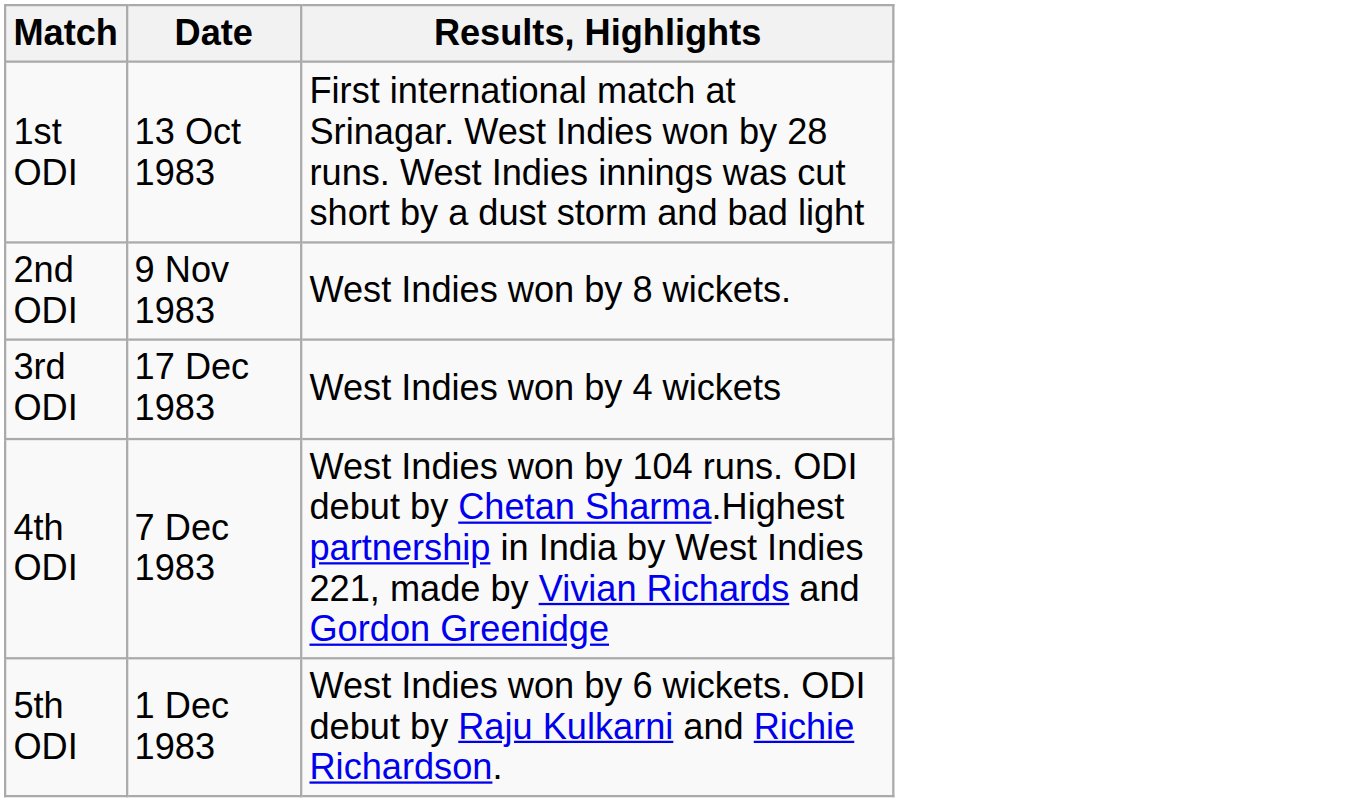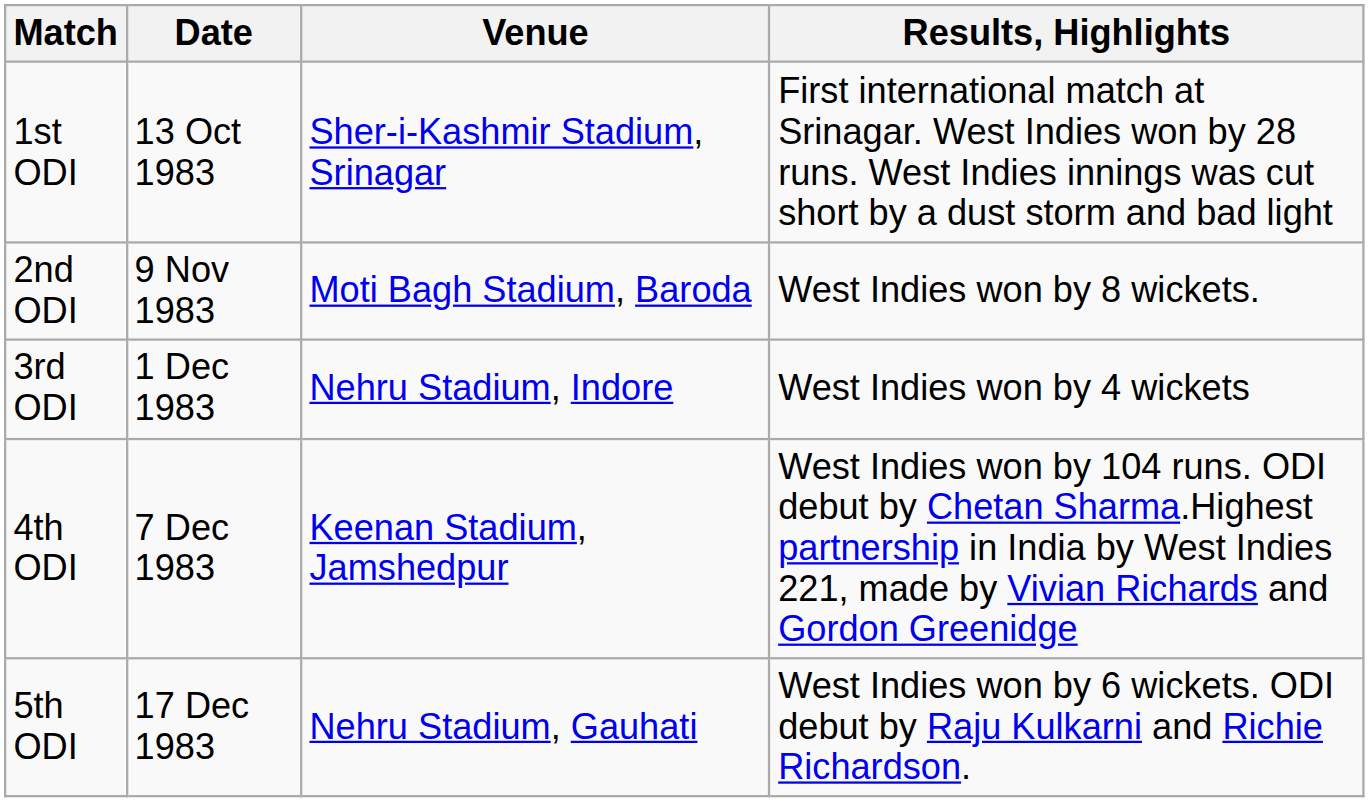 <table class="wikitable">
 <tr>
 <th scope="col" style="width: 45px;">Match</th>
 <th scope="col" style="width: 70px;">Date</th>
+<th scope="col" style="width: 200px;">Venue</th>
 <th scope="col" style="width: 255px;">Results, Highlights</th>
 </tr>
 <tr>
 <td>1st ODI</td>
 <td>13 Oct 1983</td>
+<td><a href='#'>Sher-i-Kashmir Stadium</a>, <a href='#'>Srinagar</a></td>
 <td>First international match at Srinagar. West Indies won by 28 runs. West Indies innings was cut short by a dust storm and bad light</td>
 </tr>
 <tr>
 <td>2nd ODI</td>
 <td>9 Nov 1983</td>
+<td><a href='#'>Moti Bagh Stadium</a>, <a href='#'>Baroda</a></td>
 <td>West Indies won by 8 wickets.</td>
 </tr>
 <tr>
 <td>3rd ODI</td>
-<td>17 Dec 1983</td>
+<td>1 Dec 1983</td>
+<td><a href='#'>Nehru Stadium</a>, <a href='#'>Indore</a></td>
 <td>West Indies won by 4 wickets</td>
 </tr>
 <tr>
 <td>4th ODI</td>
 <td>7 Dec 1983</td>
+<td><a href='#'>Keenan Stadium</a>, <a href='#'>Jamshedpur</a></td>
 <td>West Indies won by 104 runs. ODI debut by <a href='#'>Chetan Sharma</a>.Highest <a href='#'>partnership</a> in India by West Indies 221, made by <a href='#'>Vivian Richards</a> and <a href='#'>Gordon Greenidge</a></td>
 </tr>
 <tr>
 <td>5th ODI</td>
-<td>1 Dec 1983</td>
+<td>17 Dec 1983</td>
+<td><a href='#'>Nehru Stadium</a>, <a href='#'>Gauhati</a></td>
 <td>West Indies won by 6 wickets. ODI debut by <a href='#'>Raju Kulkarni</a> and <a href='#'>Richie Richardson</a>.</td>
 </tr>
 </table>
